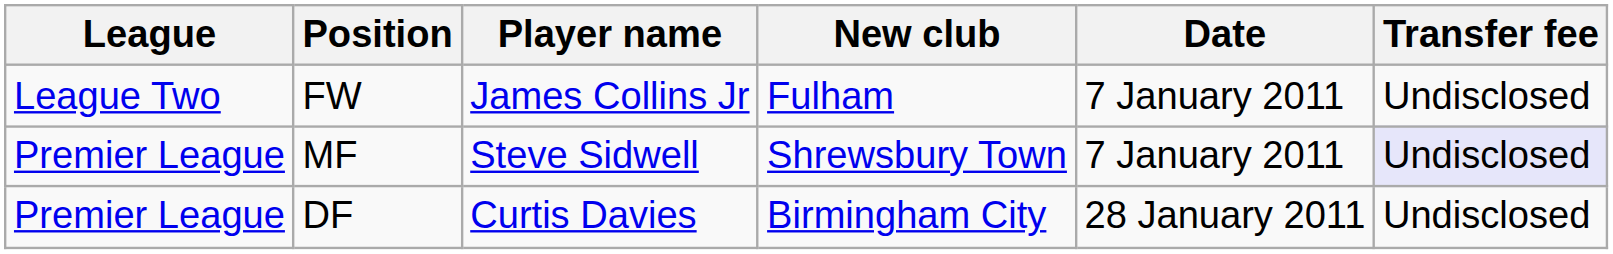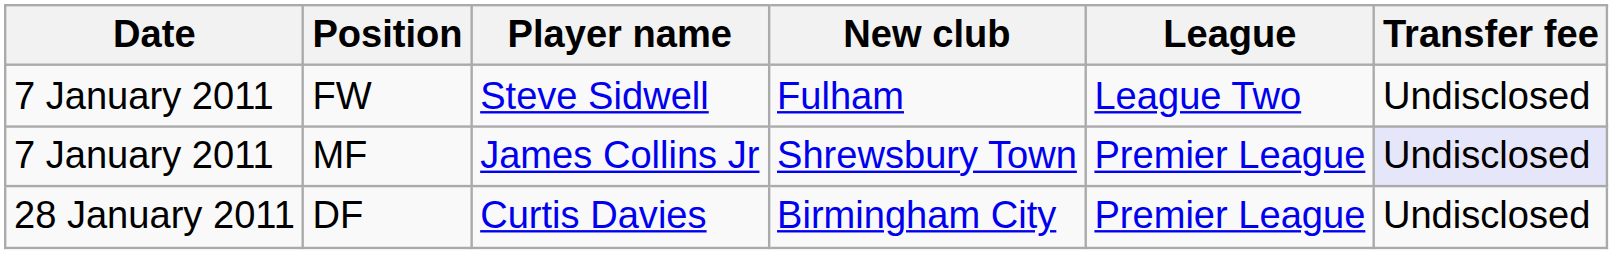 <table class="wikitable">
 <tr>
-<th>League</th>
+<th>Date</th>
 <th>Position</th>
 <th>Player name</th>
 <th>New club</th>
-<th>Date</th>
+<th>League</th>
 <th>Transfer fee</th>
 </tr>
 <tr>
+<td>7 January 2011</td>
+<td>FW</td>
+<td> <a href='#'>Steve Sidwell</a></td>
+<td> <a href='#'>Fulham</a></td>
 <td> <a href='#'>League Two</a></td>
-<td>FW</td>
-<td> <a href='#'>James Collins Jr</a></td>
-<td> <a href='#'>Fulham</a></td>
-<td>7 January 2011</td>
 <td>Undisclosed</td>
 </tr>
 <tr>
+<td>7 January 2011</td>
+<td>MF</td>
+<td> <a href='#'>James Collins Jr</a></td>
+<td> <a href='#'>Shrewsbury Town</a></td>
 <td> <a href='#'>Premier League</a></td>
-<td>MF</td>
-<td> <a href='#'>Steve Sidwell</a></td>
-<td> <a href='#'>Shrewsbury Town</a></td>
-<td>7 January 2011</td>
 <td style="background: lavender;">Undisclosed</td>
 </tr>
 <tr>
-<td> <a href='#'>Premier League</a></td>
+<td>28 January 2011</td>
 <td>DF</td>
 <td> <a href='#'>Curtis Davies</a></td>
 <td> <a href='#'>Birmingham City</a></td>
-<td>28 January 2011</td>
+<td> <a href='#'>Premier League</a></td>
 <td>Undisclosed</td>
 </tr>
 </table>
